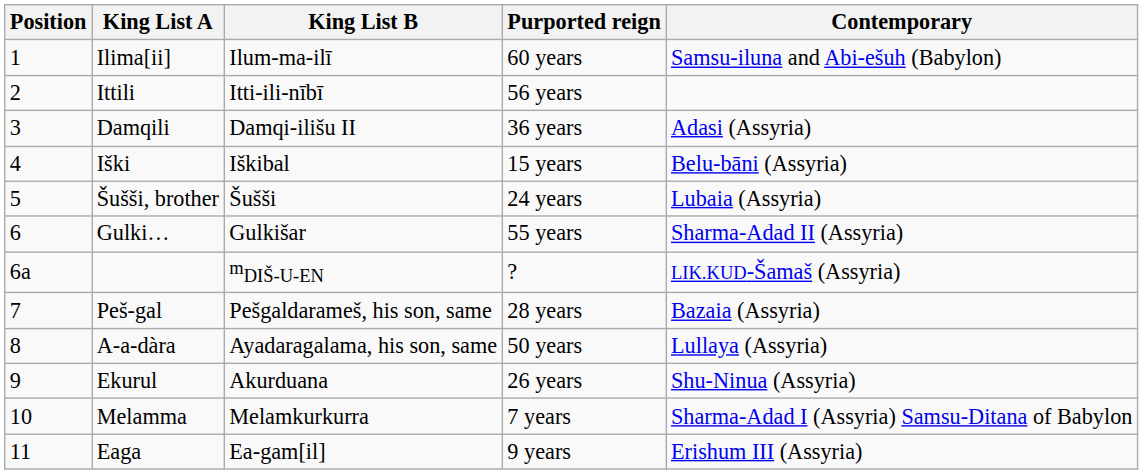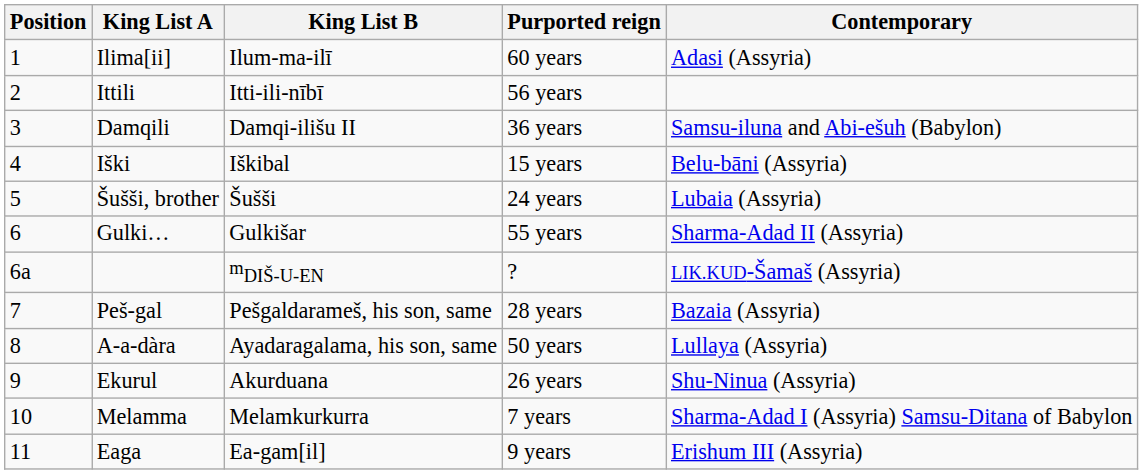 <table class="wikitable">
 <tr>
 <th>Position</th>
 <th>King List A</th>
 <th>King List B</th>
 <th>Purported reign</th>
 <th>Contemporary</th>
 </tr>
 <tr>
 <td>1</td>
 <td>Ilima[ii]</td>
 <td>Ilum-ma-ilī</td>
 <td>60 years</td>
-<td><a href='#'>Samsu-iluna</a> and <a href='#'>Abi-ešuh</a> (Babylon)</td>
+<td><a href='#'>Adasi</a> (Assyria)</td>
 </tr>
 <tr>
 <td>2</td>
 <td>Ittili</td>
 <td>Itti-ili-nībī</td>
 <td>56 years</td>
 <td></td>
 </tr>
 <tr>
 <td>3</td>
 <td>Damqili</td>
 <td>Damqi-ilišu II</td>
 <td>36 years</td>
-<td><a href='#'>Adasi</a> (Assyria)</td>
+<td><a href='#'>Samsu-iluna</a> and <a href='#'>Abi-ešuh</a> (Babylon)</td>
 </tr>
 <tr>
 <td>4</td>
 <td>Iški</td>
 <td>Iškibal</td>
 <td>15 years</td>
 <td><a href='#'>Belu-bāni</a> (Assyria)</td>
 </tr>
 <tr>
 <td>5</td>
 <td>Šušši, brother</td>
 <td>Šušši</td>
 <td>24 years</td>
 <td><a href='#'>Lubaia</a> (Assyria)</td>
 </tr>
 <tr>
 <td>6</td>
 <td>Gulki…</td>
 <td>Gulkišar</td>
 <td>55 years</td>
 <td><a href='#'>Sharma-Adad II</a> (Assyria)</td>
 </tr>
 <tr>
 <td>6a</td>
 <td></td>
 <td><sup>m</sup><small>DIŠ-U-EN</small></td>
 <td>?</td>
 <td><a href='#'><small>LIK.KUD</small>-Šamaš</a> (Assyria)</td>
 </tr>
 <tr>
 <td>7</td>
 <td>Peš-gal</td>
 <td>Pešgaldarameš, his son, same</td>
 <td>28 years</td>
 <td><a href='#'>Bazaia</a> (Assyria)</td>
 </tr>
 <tr>
 <td>8</td>
 <td>A-a-dàra</td>
 <td>Ayadaragalama, his son, same</td>
 <td>50 years</td>
 <td><a href='#'>Lullaya</a> (Assyria)</td>
 </tr>
 <tr>
 <td>9</td>
 <td>Ekurul</td>
 <td>Akurduana</td>
 <td>26 years</td>
 <td><a href='#'>Shu-Ninua</a> (Assyria)</td>
 </tr>
 <tr>
 <td>10</td>
 <td>Melamma</td>
 <td>Melamkurkurra</td>
 <td>7 years</td>
 <td><a href='#'>Sharma-Adad I</a> (Assyria) <a href='#'>Samsu-Ditana</a> of Babylon</td>
 </tr>
 <tr>
 <td>11</td>
 <td>Eaga</td>
 <td>Ea-gam[il]</td>
 <td>9 years</td>
 <td><a href='#'>Erishum III</a> (Assyria)</td>
 </tr>
 </table>
